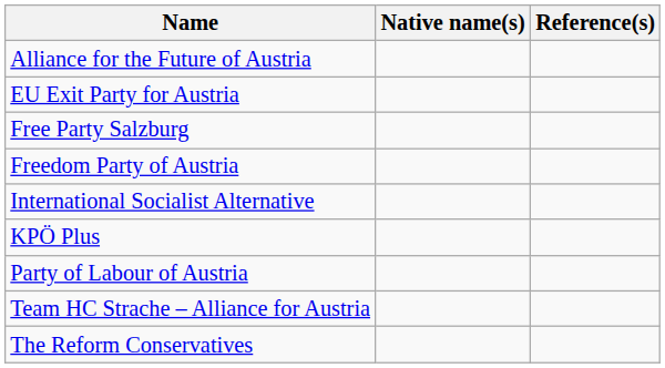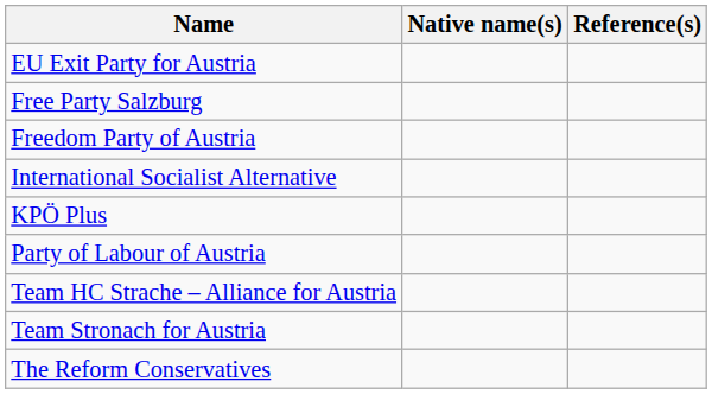 <table class="wikitable">
 <tr>
 <th>Name</th>
 <th>Native name(s)</th>
 <th>Reference(s)</th>
-</tr>
-<tr>
-<td><a href='#'>Alliance for the Future of Austria</a></td>
-<td></td>
-<td></td>
 </tr>
 <tr>
 <td><a href='#'>EU Exit Party for Austria</a></td>
 <td></td>
 <td></td>
 </tr>
 <tr>
 <td><a href='#'>Free Party Salzburg</a></td>
 <td></td>
 <td></td>
 </tr>
 <tr>
 <td><a href='#'>Freedom Party of Austria</a></td>
 <td></td>
 <td></td>
 </tr>
 <tr>
 <td><a href='#'>International Socialist Alternative</a></td>
 <td></td>
 <td></td>
 </tr>
 <tr>
 <td><a href='#'>KPÖ Plus</a></td>
 <td></td>
 <td></td>
 </tr>
 <tr>
 <td><a href='#'>Party of Labour of Austria</a></td>
 <td></td>
 <td></td>
 </tr>
 <tr>
 <td><a href='#'>Team HC Strache – Alliance for Austria</a></td>
 <td></td>
 <td></td>
 </tr>
 <tr>
+<td><a href='#'>Team Stronach for Austria</a></td>
+<td></td>
+<td></td>
+</tr>
+<tr>
 <td><a href='#'>The Reform Conservatives</a></td>
 <td></td>
 <td></td>
 </tr>
 </table>
